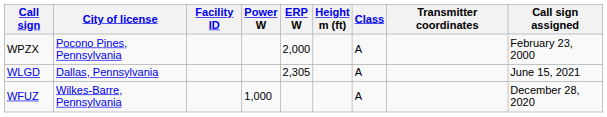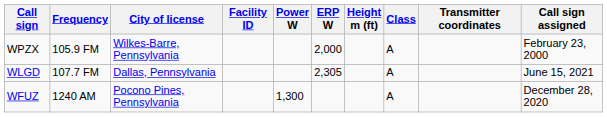 <table class="wikitable sortable">
 <tr>
 <th><a href='#'>Call sign</a></th>
+<th data-sort-type="number"><a href='#'>Frequency</a></th>
 <th><a href='#'>City of license</a></th>
 <th data-sort-type="number"><a href='#'>Facility ID</a></th>
 <th data-sort-type="number"><a href='#'>Power</a><br>W</th>
 <th data-sort-type="number"><a href='#'>ERP</a><br>W</th>
 <th data-sort-type="number"><a href='#'>Height</a><br>m (ft)</th>
 <th><a href='#'>Class</a></th>
 <th class="unsortable">Transmitter coordinates</th>
 <th class="unsortable">Call sign assigned</th>
 </tr>
 <tr>
 <td>WPZX</td>
-<td><a href='#'>Pocono Pines, Pennsylvania</a></td>
+<td>105.9 FM</td>
+<td><a href='#'>Wilkes-Barre, Pennsylvania</a></td>
 <td></td>
 <td></td>
 <td>2,000</td>
 <td></td>
 <td>A</td>
 <td></td>
 <td>February 23, 2000</td>
 </tr>
 <tr>
 <td><a href='#'>WLGD</a></td>
+<td>107.7 FM</td>
 <td><a href='#'>Dallas, Pennsylvania</a></td>
 <td></td>
 <td></td>
 <td>2,305</td>
 <td></td>
 <td>A</td>
 <td></td>
 <td>June 15, 2021</td>
 </tr>
 <tr>
 <td><a href='#'>WFUZ</a></td>
-<td><a href='#'>Wilkes-Barre, Pennsylvania</a></td>
+<td>1240 AM</td>
+<td><a href='#'>Pocono Pines, Pennsylvania</a></td>
 <td></td>
-<td>1,000</td>
+<td>1,300</td>
 <td></td>
 <td></td>
 <td>A</td>
 <td></td>
 <td>December 28, 2020</td>
 </tr>
 </table>
